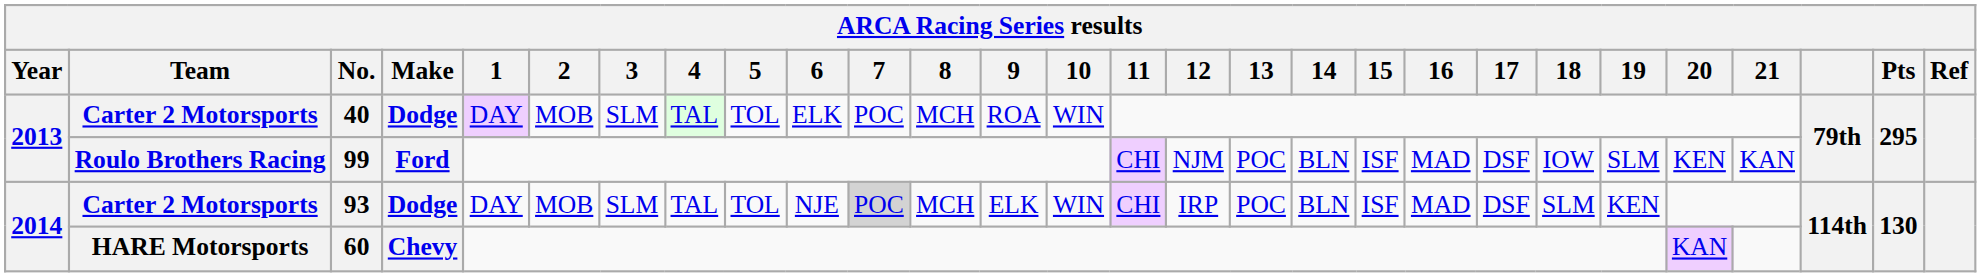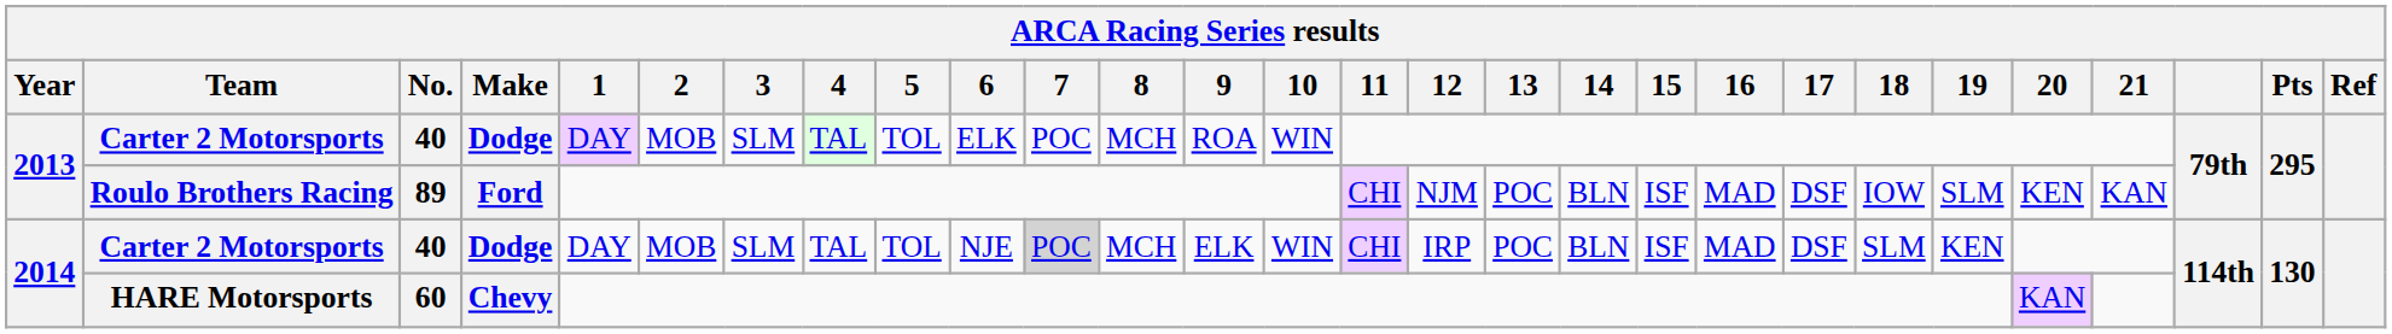 <table class="wikitable" style="text-align:center; font-size:75%">
 <tr>
 <th colspan=48><a href='#'>ARCA Racing Series</a> results</th>
 </tr>
 <tr>
 <th>Year</th>
 <th>Team</th>
 <th>No.</th>
 <th>Make</th>
 <th>1</th>
 <th>2</th>
 <th>3</th>
 <th>4</th>
 <th>5</th>
 <th>6</th>
 <th>7</th>
 <th>8</th>
 <th>9</th>
 <th>10</th>
 <th>11</th>
 <th>12</th>
 <th>13</th>
 <th>14</th>
 <th>15</th>
 <th>16</th>
 <th>17</th>
 <th>18</th>
 <th>19</th>
 <th>20</th>
 <th>21</th>
 <th></th>
 <th>Pts</th>
 <th>Ref</th>
 </tr>
 <tr>
 <th rowspan=2><a href='#'>2013</a></th>
 <th><a href='#'>Carter 2 Motorsports</a></th>
 <th>40</th>
 <th><a href='#'>Dodge</a></th>
 <td style="background:#EFCFFF;"><a href='#'>DAY</a><br></td>
 <td><a href='#'>MOB</a></td>
 <td><a href='#'>SLM</a></td>
 <td style="background:#DFFFDF;"><a href='#'>TAL</a><br></td>
 <td><a href='#'>TOL</a></td>
 <td><a href='#'>ELK</a></td>
 <td><a href='#'>POC</a></td>
 <td><a href='#'>MCH</a></td>
 <td><a href='#'>ROA</a></td>
 <td><a href='#'>WIN</a></td>
 <td colspan=11></td>
 <th rowspan=2>79th</th>
 <th rowspan=2>295</th>
 <th rowspan=2></th>
 </tr>
 <tr>
 <th><a href='#'>Roulo Brothers Racing</a></th>
-<th>99</th>
+<th>89</th>
 <th><a href='#'>Ford</a></th>
 <td colspan=10></td>
 <td style="background:#EFCFFF;"><a href='#'>CHI</a><br></td>
 <td><a href='#'>NJM</a></td>
 <td><a href='#'>POC</a></td>
 <td><a href='#'>BLN</a></td>
 <td><a href='#'>ISF</a></td>
 <td><a href='#'>MAD</a></td>
 <td><a href='#'>DSF</a></td>
 <td><a href='#'>IOW</a></td>
 <td><a href='#'>SLM</a></td>
 <td><a href='#'>KEN</a></td>
 <td><a href='#'>KAN</a></td>
 </tr>
 <tr>
 <th rowspan=2><a href='#'>2014</a></th>
 <th><a href='#'>Carter 2 Motorsports</a></th>
-<th>93</th>
+<th>40</th>
 <th><a href='#'>Dodge</a></th>
 <td><a href='#'>DAY</a></td>
 <td><a href='#'>MOB</a></td>
 <td><a href='#'>SLM</a></td>
 <td><a href='#'>TAL</a></td>
 <td><a href='#'>TOL</a></td>
 <td><a href='#'>NJE</a></td>
 <td style="background: lightgrey;"><a href='#'>POC</a></td>
 <td><a href='#'>MCH</a></td>
 <td><a href='#'>ELK</a></td>
 <td><a href='#'>WIN</a></td>
 <td style="background:#EFCFFF;"><a href='#'>CHI</a><br></td>
 <td><a href='#'>IRP</a></td>
 <td><a href='#'>POC</a></td>
 <td><a href='#'>BLN</a></td>
 <td><a href='#'>ISF</a></td>
 <td><a href='#'>MAD</a></td>
 <td><a href='#'>DSF</a></td>
 <td><a href='#'>SLM</a></td>
 <td><a href='#'>KEN</a></td>
 <td colspan=2></td>
 <th rowspan=2>114th</th>
 <th rowspan=2>130</th>
 <th rowspan=2></th>
 </tr>
 <tr>
 <th>HARE Motorsports</th>
 <th>60</th>
 <th><a href='#'>Chevy</a></th>
 <td colspan=19></td>
 <td style="background:#EFCFFF;"><a href='#'>KAN</a><br></td>
 <td></td>
 </tr>
 </table>
